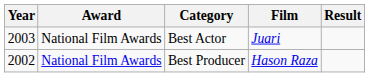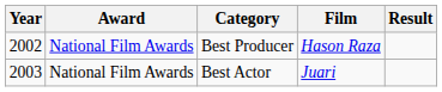 <table class="wikitable" style="font-size: 95%;">
 <tr>
 <th>Year</th>
 <th>Award</th>
 <th>Category</th>
 <th>Film</th>
 <th>Result</th>
 </tr>
 <tr>
+<td>2002</td>
+<td><a href='#'>National Film Awards</a></td>
+<td>Best Producer</td>
+<td><em><a href='#'>Hason Raza</a></em></td>
+<td></td>
+</tr>
+<tr>
 <td>2003</td>
 <td>National Film Awards</td>
 <td>Best Actor</td>
 <td><em><a href='#'>Juari</a></em></td>
 <td></td>
 </tr>
-<tr>
-<td>2002</td>
-<td><a href='#'>National Film Awards</a></td>
-<td>Best Producer</td>
-<td><em><a href='#'>Hason Raza</a></em></td>
-<td></td>
-</tr>
 </table>
